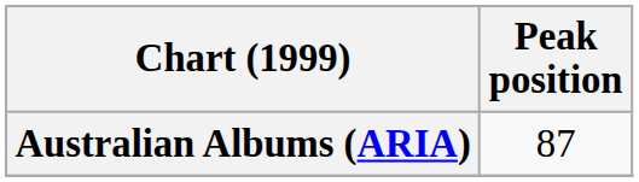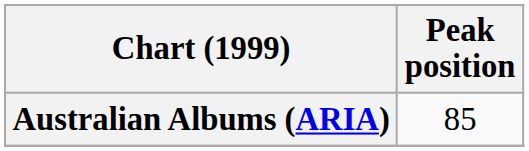 <table class="wikitable sortable plainrowheaders" style="text-align:center">
 <tr>
 <th scope="col">Chart (1999)</th>
 <th scope="col">Peak<br>position</th>
 </tr>
 <tr>
 <th scope="row">Australian Albums (<a href='#'>ARIA</a>)</th>
-<td>87</td>
+<td>85</td>
 </tr>
 <tr>
 </tr>
 <tr>
 </tr>
 </table>
